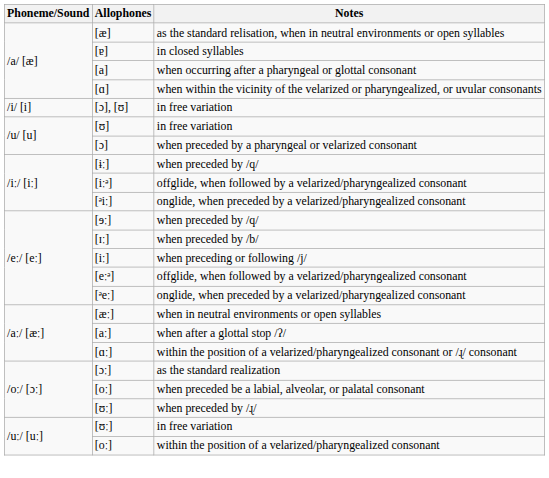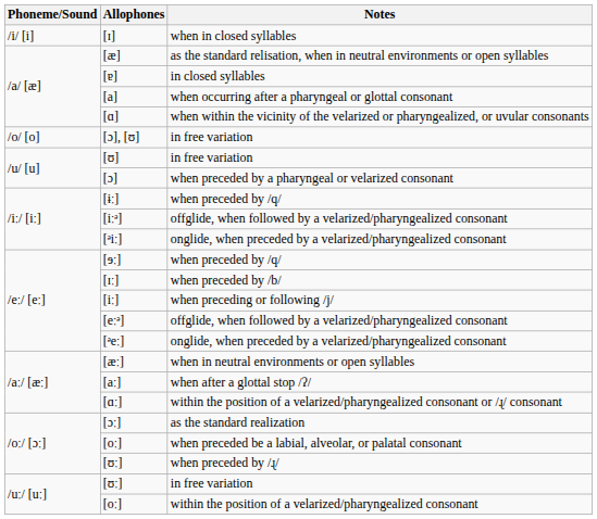 <table class="wikitable">
 <tr>
 <th>Phoneme/Sound</th>
 <th>Allophones</th>
 <th>Notes</th>
+</tr>
+<tr>
+<td>/i/ [i]</td>
+<td>[ɪ]</td>
+<td>when in closed syllables</td>
 </tr>
 <tr>
 <td rowspan="4">/a/ [æ]</td>
 <td>[æ]</td>
 <td>as the standard relisation, when in neutral environments or open syllables</td>
 </tr>
 <tr>
 <td>[ɐ]</td>
 <td>in closed syllables</td>
 </tr>
 <tr>
 <td>[a]</td>
 <td>when occurring after a pharyngeal or glottal consonant</td>
 </tr>
 <tr>
 <td>[ɑ]</td>
 <td>when within the vicinity of the velarized or pharyngealized, or uvular consonants</td>
 </tr>
 <tr>
-<td>/i/ [i]</td>
+<td>/o/ [o]</td>
 <td>[ɔ], [ʊ]</td>
 <td>in free variation</td>
 </tr>
 <tr>
 <td rowspan="2">/u/ [u]</td>
 <td>[ʊ]</td>
 <td>in free variation</td>
 </tr>
 <tr>
 <td>[ɔ]</td>
 <td>when preceded by a pharyngeal or velarized consonant</td>
 </tr>
 <tr>
 <td rowspan="3">/iː/ [iː]</td>
 <td>[ɨː]</td>
 <td>when preceded by /q/</td>
 </tr>
 <tr>
 <td>[iːᵊ]</td>
 <td>offglide, when followed by a velarized/pharyngealized consonant</td>
 </tr>
 <tr>
 <td>[ᵊiː]</td>
 <td>onglide, when preceded by a velarized/pharyngealized consonant</td>
 </tr>
 <tr>
 <td rowspan="5">/eː/ [eː]</td>
 <td>[ɘː]</td>
 <td>when preceded by /q/</td>
 </tr>
 <tr>
 <td>[ɪː]</td>
 <td>when preceded by /b/</td>
 </tr>
 <tr>
 <td>[iː]</td>
 <td>when preceding or following /j/</td>
 </tr>
 <tr>
 <td>[eːᵊ]</td>
 <td>offglide, when followed by a velarized/pharyngealized consonant</td>
 </tr>
 <tr>
 <td>[ᵊeː]</td>
 <td>onglide, when preceded by a velarized/pharyngealized consonant</td>
 </tr>
 <tr>
 <td rowspan="3">/aː/ [æː]</td>
 <td>[æː]</td>
 <td>when in neutral environments or open syllables</td>
 </tr>
 <tr>
 <td>[aː]</td>
 <td>when after a glottal stop /ʔ/</td>
 </tr>
 <tr>
 <td>[ɑː]</td>
 <td>within the position of a velarized/pharyngealized consonant or /ɻ/ consonant</td>
 </tr>
 <tr>
 <td rowspan="3">/oː/ [ɔː]</td>
 <td>[ɔː]</td>
 <td>as the standard realization</td>
 </tr>
 <tr>
 <td>[oː]</td>
 <td>when preceded be a labial, alveolar, or palatal consonant</td>
 </tr>
 <tr>
 <td>[ʊː]</td>
 <td>when preceded by /ɻ/</td>
 </tr>
 <tr>
 <td rowspan="2">/uː/ [uː]</td>
 <td>[ʊː]</td>
 <td>in free variation</td>
 </tr>
 <tr>
 <td>[oː]</td>
 <td>within the position of a velarized/pharyngealized consonant</td>
 </tr>
 </table>
